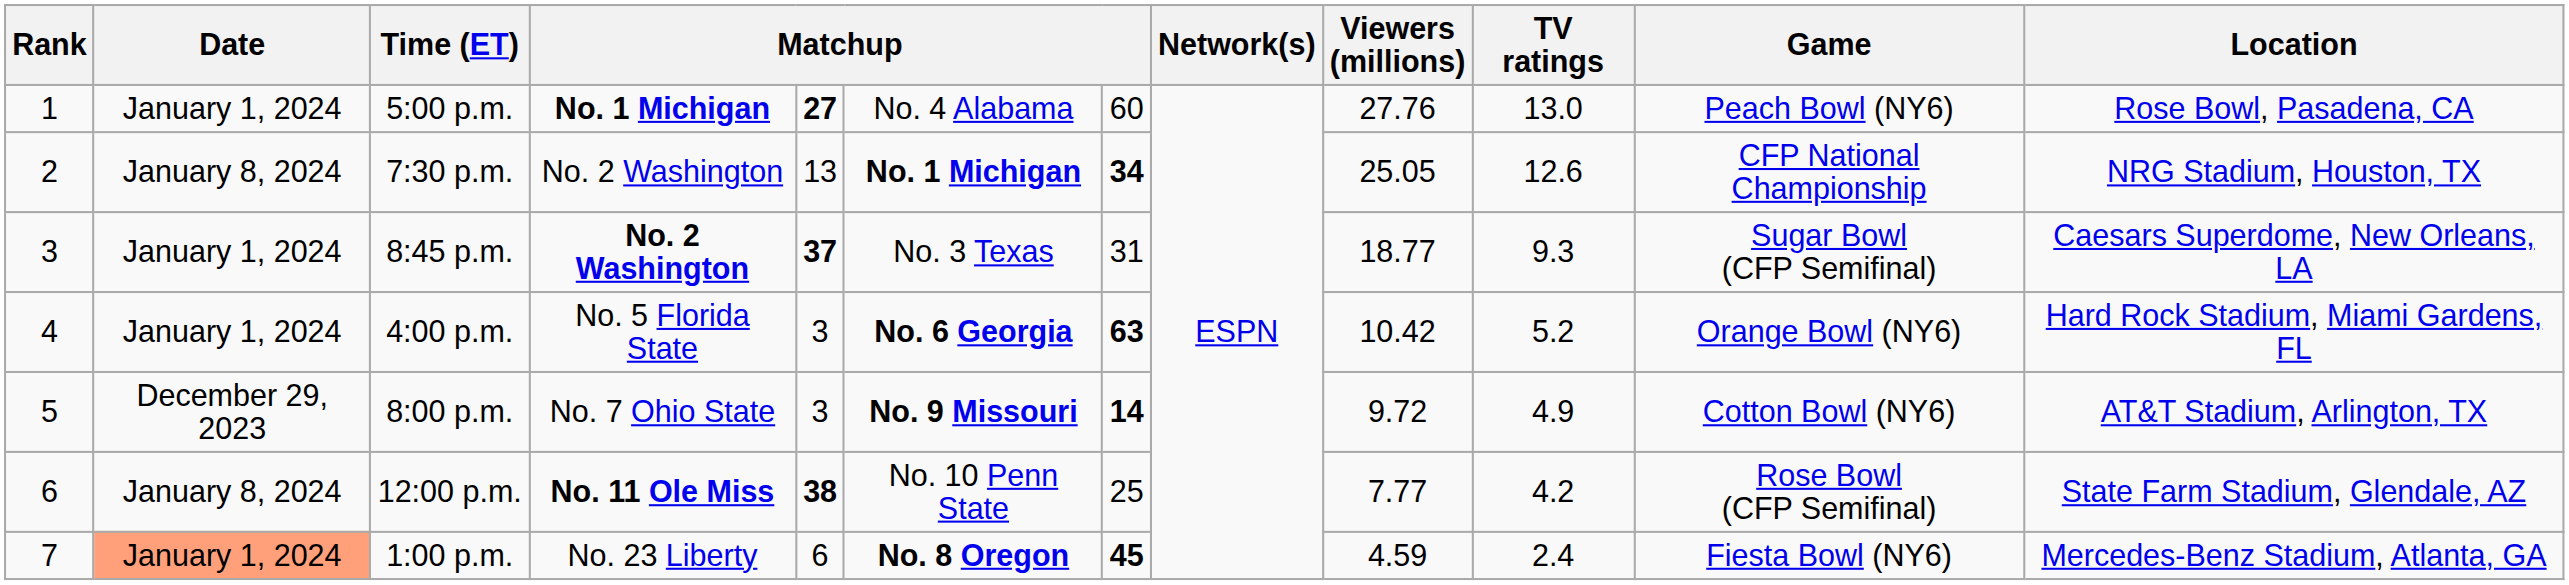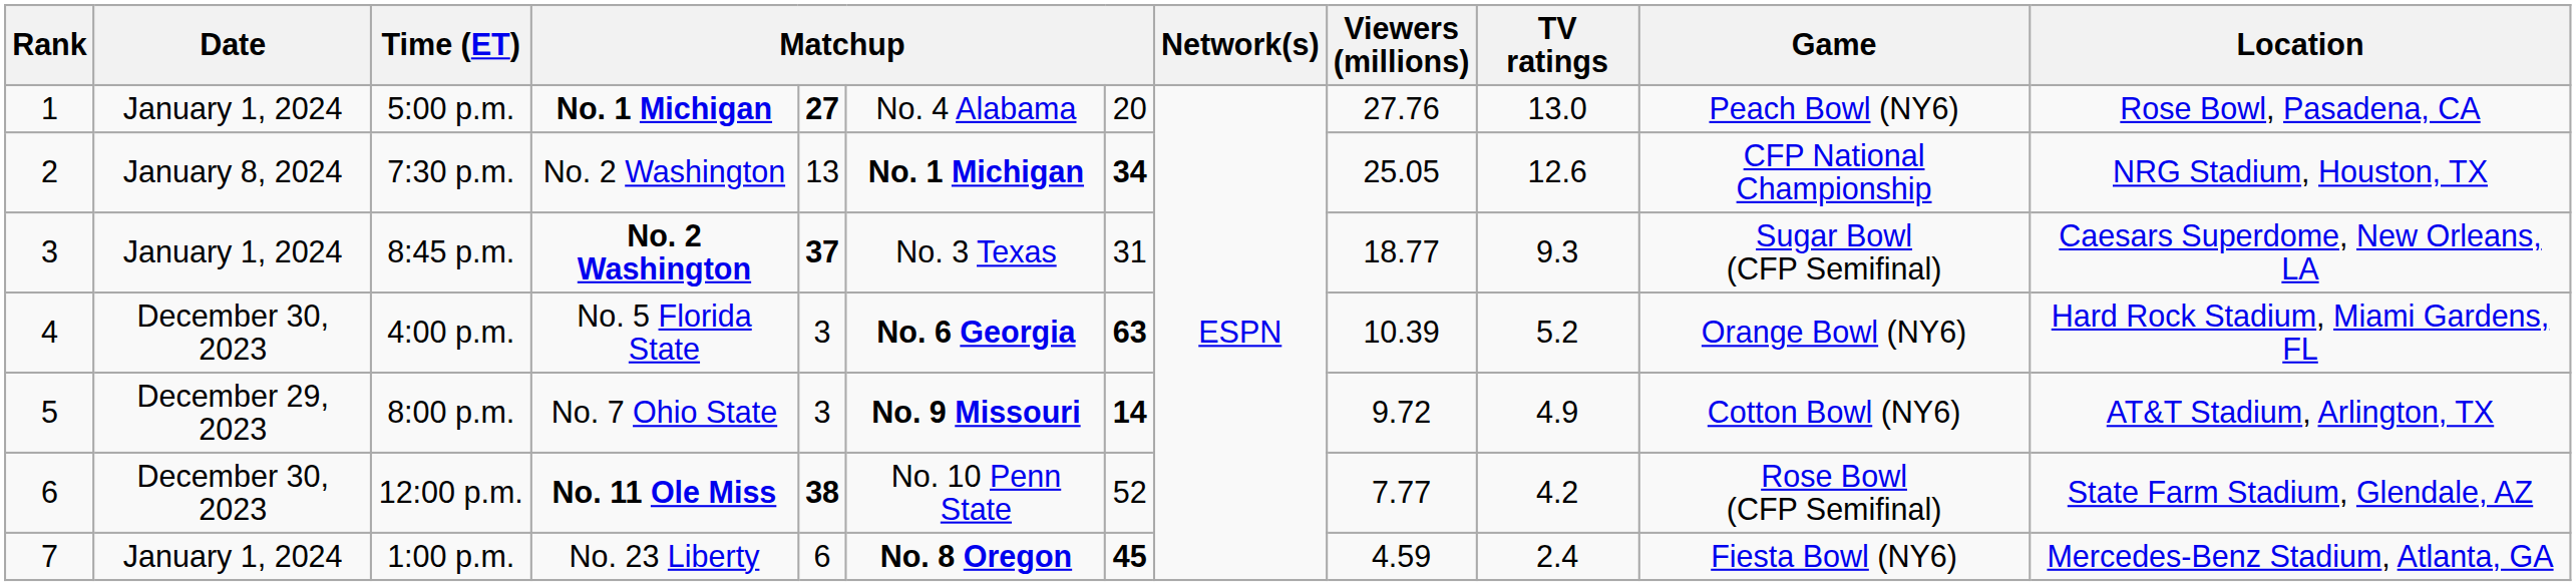 <table class="wikitable" style="font-size: 93%; text-align:center;">
 <tr>
 <th>Rank</th>
 <th>Date</th>
 <th>Time (<a href='#'>ET</a>)</th>
 <th colspan=4>Matchup</th>
 <th>Network(s)</th>
 <th>Viewers<br>(millions)</th>
 <th>TV ratings</th>
 <th>Game</th>
 <th>Location</th>
 </tr>
 <tr>
 <td>1</td>
 <td>January 1, 2024</td>
 <td>5:00 p.m.</td>
 <td><strong>No. 1 <a href='#'>Michigan</a></strong></td>
 <td><strong>27</strong></td>
 <td>No. 4 <a href='#'>Alabama</a></td>
-<td>60</td>
+<td>20</td>
 <td rowspan="7"><a href='#'>ESPN</a></td>
 <td>27.76</td>
 <td>13.0</td>
 <td><a href='#'>Peach Bowl</a> (NY6)</td>
 <td><a href='#'>Rose Bowl</a>, <a href='#'>Pasadena, CA</a></td>
 </tr>
 <tr>
 <td>2</td>
 <td>January 8, 2024</td>
 <td>7:30 p.m.</td>
 <td>No. 2 <a href='#'>Washington</a></td>
 <td>13</td>
 <td><strong>No. 1 <a href='#'>Michigan</a></strong></td>
 <td><strong>34</strong></td>
 <td>25.05</td>
 <td>12.6</td>
 <td><a href='#'>CFP National Championship</a></td>
 <td><a href='#'>NRG Stadium</a>, <a href='#'>Houston, TX</a></td>
 </tr>
 <tr>
 <td>3</td>
 <td>January 1, 2024</td>
 <td>8:45 p.m.</td>
 <td><strong>No. 2 <a href='#'>Washington</a></strong></td>
 <td><strong>37</strong></td>
 <td>No. 3 <a href='#'>Texas</a></td>
 <td>31</td>
 <td>18.77</td>
 <td>9.3</td>
 <td><a href='#'>Sugar Bowl</a><br>(CFP Semifinal)</td>
 <td><a href='#'>Caesars Superdome</a>, <a href='#'>New Orleans, LA</a></td>
 </tr>
 <tr>
 <td>4</td>
-<td>January 1, 2024</td>
+<td>December 30, 2023</td>
 <td>4:00 p.m.</td>
 <td>No. 5 <a href='#'>Florida State</a></td>
 <td>3</td>
 <td><strong>No. 6 <a href='#'>Georgia</a></strong></td>
 <td><strong>63</strong></td>
-<td>10.42</td>
+<td>10.39</td>
 <td>5.2</td>
 <td><a href='#'>Orange Bowl</a> (NY6)</td>
 <td><a href='#'>Hard Rock Stadium</a>, <a href='#'>Miami Gardens, FL</a></td>
 </tr>
 <tr>
 <td>5</td>
 <td>December 29, 2023</td>
 <td>8:00 p.m.</td>
 <td>No. 7 <a href='#'>Ohio State</a></td>
 <td>3</td>
 <td><strong>No. 9 <a href='#'>Missouri</a></strong></td>
 <td><strong>14</strong></td>
 <td>9.72</td>
 <td>4.9</td>
 <td><a href='#'>Cotton Bowl</a> (NY6)</td>
 <td><a href='#'>AT&T Stadium</a>, <a href='#'>Arlington, TX</a></td>
 </tr>
 <tr>
 <td>6</td>
-<td>January 8, 2024</td>
+<td>December 30, 2023</td>
 <td>12:00 p.m.</td>
 <td><strong>No. 11 <a href='#'>Ole Miss</a></strong></td>
 <td><strong>38</strong></td>
 <td>No. 10 <a href='#'>Penn State</a></td>
-<td>25</td>
+<td>52</td>
 <td>7.77</td>
 <td>4.2</td>
 <td><a href='#'>Rose Bowl</a><br>(CFP Semifinal)</td>
 <td><a href='#'>State Farm Stadium</a>, <a href='#'>Glendale, AZ</a></td>
 </tr>
 <tr>
 <td>7</td>
-<td style="background: lightsalmon;">January 1, 2024</td>
+<td>January 1, 2024</td>
 <td>1:00 p.m.</td>
 <td>No. 23 <a href='#'>Liberty</a></td>
 <td>6</td>
 <td><strong>No. 8 <a href='#'>Oregon</a></strong></td>
 <td><strong>45</strong></td>
 <td>4.59</td>
 <td>2.4</td>
 <td><a href='#'>Fiesta Bowl</a> (NY6)</td>
 <td><a href='#'>Mercedes-Benz Stadium</a>, <a href='#'>Atlanta, GA</a></td>
 </tr>
 </table>
